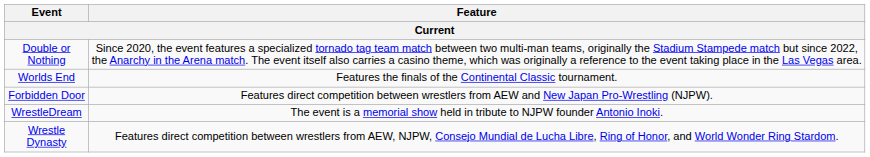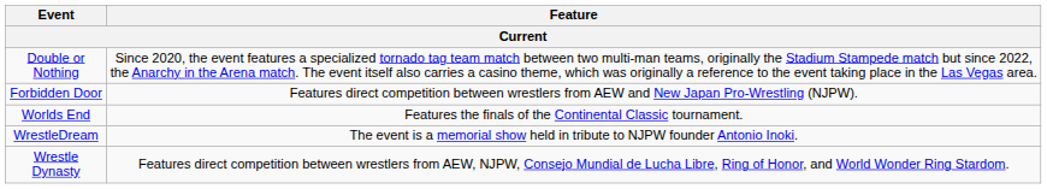 <table class="wikitable" style="text-align:center;">
 <tr>
 <th>Event</th>
 <th>Feature</th>
 </tr>
 <tr>
 <th colspan="2">Current</th>
 </tr>
 <tr>
 <td><a href='#'>Double or Nothing</a></td>
 <td>Since 2020, the event features a specialized <a href='#'>tornado tag team match</a> between two multi-man teams, originally the <a href='#'>Stadium Stampede match</a> but since 2022, the <a href='#'>Anarchy in the Arena match</a>. The event itself also carries a casino theme, which was originally a reference to the event taking place in the <a href='#'>Las Vegas</a> area.</td>
 </tr>
 <tr>
+<td><a href='#'>Forbidden Door</a></td>
+<td>Features direct competition between wrestlers from AEW and <a href='#'>New Japan Pro-Wrestling</a> (NJPW).</td>
+</tr>
+<tr>
 <td><a href='#'>Worlds End</a></td>
 <td>Features the finals of the <a href='#'>Continental Classic</a> tournament.</td>
-</tr>
-<tr>
-<td><a href='#'>Forbidden Door</a></td>
-<td>Features direct competition between wrestlers from AEW and <a href='#'>New Japan Pro-Wrestling</a> (NJPW).</td>
 </tr>
 <tr>
 <td><a href='#'>WrestleDream</a></td>
 <td>The event is a <a href='#'>memorial show</a> held in tribute to NJPW founder <a href='#'>Antonio Inoki</a>.</td>
 </tr>
 <tr>
 <td><a href='#'>Wrestle Dynasty</a></td>
 <td>Features direct competition between wrestlers from AEW, NJPW, <a href='#'>Consejo Mundial de Lucha Libre</a>, <a href='#'>Ring of Honor</a>, and <a href='#'>World Wonder Ring Stardom</a>.</td>
 </tr>
 </table>
